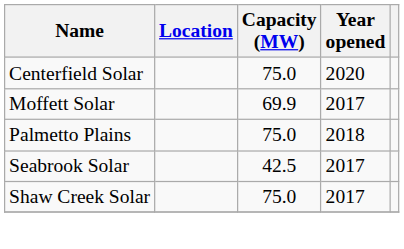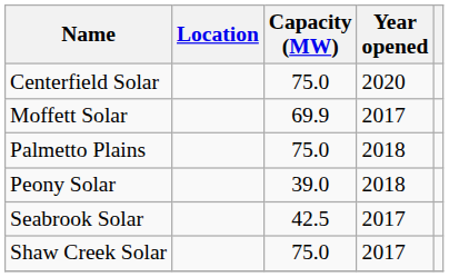 <table class="wikitable sortable">
 <tr>
 <th>Name</th>
 <th><a href='#'>Location</a></th>
 <th>Capacity<br>(<a href='#'>MW</a>)</th>
 <th>Year<br>opened</th>
 <th></th>
 </tr>
 <tr>
 <td>Centerfield Solar</td>
 <td></td>
 <td align= center>75.0</td>
 <td>2020</td>
 <td></td>
 </tr>
 <tr>
 <td>Moffett Solar</td>
 <td></td>
 <td align=center>69.9</td>
 <td>2017</td>
 <td></td>
 </tr>
 <tr>
 <td>Palmetto Plains</td>
 <td></td>
 <td align=center>75.0</td>
 <td>2018</td>
 <td></td>
 </tr>
 <tr>
+<td>Peony Solar</td>
+<td></td>
+<td align=center>39.0</td>
+<td>2018</td>
+<td></td>
+</tr>
+<tr>
 <td>Seabrook Solar</td>
 <td></td>
 <td align=center>42.5</td>
 <td>2017</td>
 <td></td>
 </tr>
 <tr>
 <td>Shaw Creek Solar</td>
 <td></td>
 <td align=center>75.0</td>
 <td>2017</td>
 <td></td>
 </tr>
 <tr>
 </tr>
 </table>
